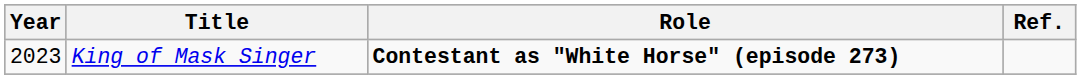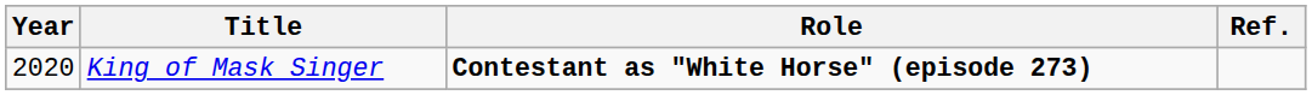 <table class="wikitable" style="width:650px">
 <tr>
 <th width=10>Year</th>
 <th>Title</th>
 <th>Role</th>
 <th>Ref.</th>
 </tr>
 <tr>
-<td>2023</td>
+<td>2020</td>
 <td><em><a href='#'>King of Mask Singer</a></em></td>
 <td><strong>Contestant as "White Horse" (episode 273)</strong></td>
 <td></td>
 </tr>
 </table>
